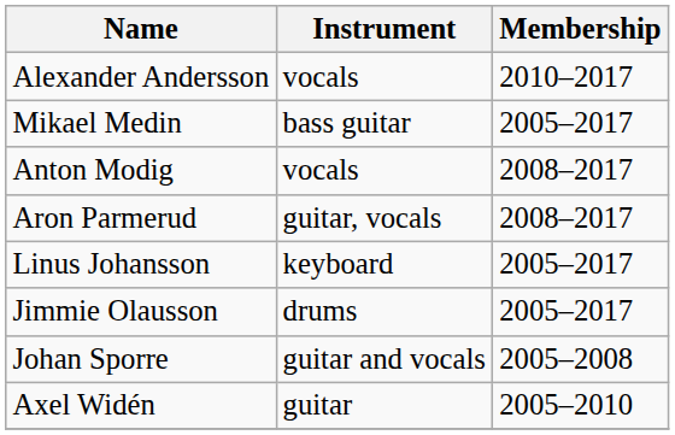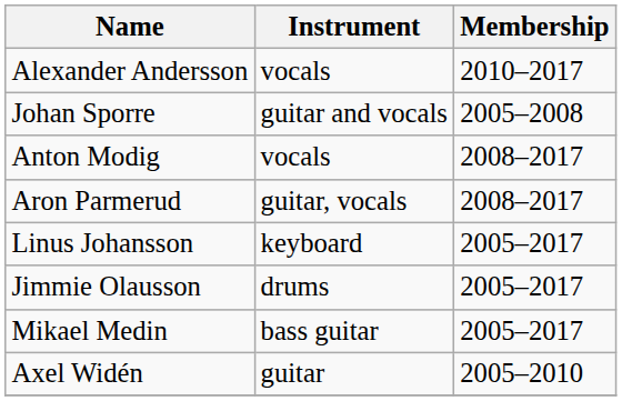 <table class="wikitable" border="1">
 <tr>
 <th>Name</th>
 <th>Instrument</th>
 <th>Membership</th>
 </tr>
 <tr>
 <td>Alexander Andersson</td>
 <td>vocals</td>
 <td>2010–2017</td>
 </tr>
 <tr>
-<td>Mikael Medin</td>
-<td>bass guitar</td>
-<td>2005–2017</td>
+<td>Johan Sporre</td>
+<td>guitar and vocals</td>
+<td>2005–2008</td>
 </tr>
 <tr>
 <td>Anton Modig</td>
 <td>vocals</td>
 <td>2008–2017</td>
 </tr>
 <tr>
 <td>Aron Parmerud</td>
 <td>guitar, vocals</td>
 <td>2008–2017</td>
 </tr>
 <tr>
 <td>Linus Johansson</td>
 <td>keyboard</td>
 <td>2005–2017</td>
 </tr>
 <tr>
 <td>Jimmie Olausson</td>
 <td>drums</td>
 <td>2005–2017</td>
 </tr>
 <tr>
-<td>Johan Sporre</td>
-<td>guitar and vocals</td>
-<td>2005–2008</td>
+<td>Mikael Medin</td>
+<td>bass guitar</td>
+<td>2005–2017</td>
 </tr>
 <tr>
 <td>Axel Widén</td>
 <td>guitar</td>
 <td>2005–2010</td>
 </tr>
 <tr>
 </tr>
 </table>
